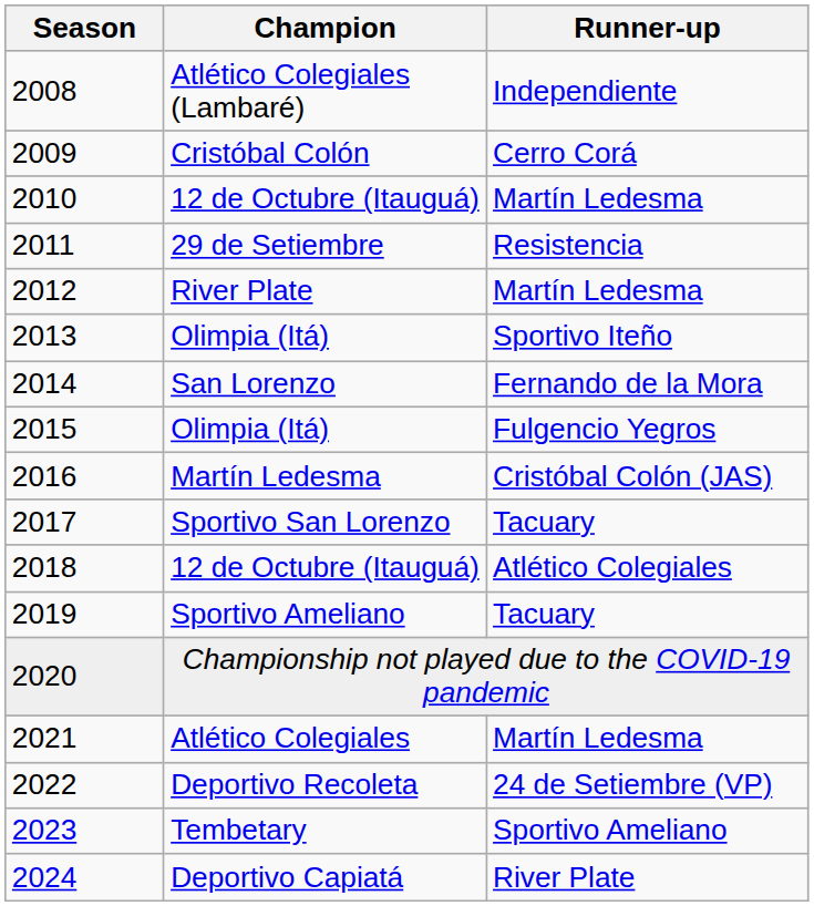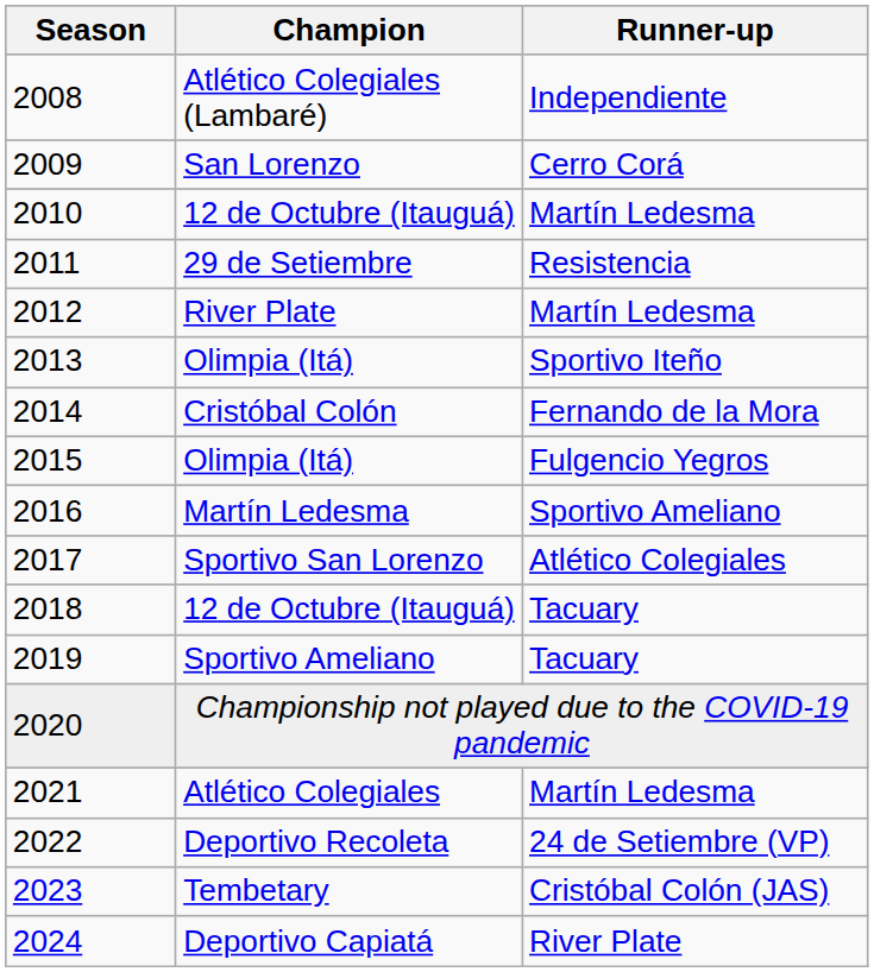 <table class="wikitable sortable">
 <tr>
 <th width=80px>Season</th>
 <th width=170px>Champion</th>
 <th width=170px>Runner-up</th>
 </tr>
 <tr>
 <td>2008</td>
 <td><a href='#'>Atlético Colegiales</a> (Lambaré)</td>
 <td><a href='#'>Independiente</a></td>
 </tr>
 <tr>
 <td>2009</td>
-<td><a href='#'>Cristóbal Colón</a></td>
+<td><a href='#'>San Lorenzo</a></td>
 <td><a href='#'>Cerro Corá</a></td>
 </tr>
 <tr>
 <td>2010</td>
 <td><a href='#'>12 de Octubre (Itauguá)</a></td>
 <td><a href='#'>Martín Ledesma</a></td>
 </tr>
 <tr>
 <td>2011</td>
 <td><a href='#'>29 de Setiembre</a></td>
 <td><a href='#'>Resistencia</a></td>
 </tr>
 <tr>
 <td>2012</td>
 <td><a href='#'>River Plate</a></td>
 <td><a href='#'>Martín Ledesma</a></td>
 </tr>
 <tr>
 <td>2013</td>
 <td><a href='#'>Olimpia (Itá)</a></td>
 <td><a href='#'>Sportivo Iteño</a></td>
 </tr>
 <tr>
 <td>2014</td>
-<td><a href='#'>San Lorenzo</a></td>
+<td><a href='#'>Cristóbal Colón</a></td>
 <td><a href='#'>Fernando de la Mora</a></td>
 </tr>
 <tr>
 <td>2015</td>
 <td><a href='#'>Olimpia (Itá)</a></td>
 <td><a href='#'>Fulgencio Yegros</a></td>
 </tr>
 <tr>
 <td>2016</td>
 <td><a href='#'>Martín Ledesma</a></td>
-<td><a href='#'>Cristóbal Colón (JAS)</a></td>
+<td><a href='#'>Sportivo Ameliano</a></td>
 </tr>
 <tr>
 <td>2017</td>
 <td><a href='#'>Sportivo San Lorenzo</a></td>
-<td><a href='#'>Tacuary</a></td>
+<td><a href='#'>Atlético Colegiales</a></td>
 </tr>
 <tr>
 <td>2018</td>
 <td><a href='#'>12 de Octubre (Itauguá)</a></td>
-<td><a href='#'>Atlético Colegiales</a></td>
+<td><a href='#'>Tacuary</a></td>
 </tr>
 <tr>
 <td>2019</td>
 <td><a href='#'>Sportivo Ameliano</a></td>
 <td><a href='#'>Tacuary</a></td>
 </tr>
 <tr bgcolor=#efefef>
 <td>2020</td>
 <td colspan="2" style="text-align:center;"><em>Championship not played due to the <a href='#'>COVID-19 pandemic</a></em></td>
 </tr>
 <tr>
 <td>2021</td>
 <td><a href='#'>Atlético Colegiales</a></td>
 <td><a href='#'>Martín Ledesma</a></td>
 </tr>
 <tr>
 <td>2022</td>
 <td><a href='#'>Deportivo Recoleta</a></td>
 <td><a href='#'>24 de Setiembre (VP)</a></td>
 </tr>
 <tr>
 <td><a href='#'>2023</a></td>
 <td><a href='#'>Tembetary</a></td>
-<td><a href='#'>Sportivo Ameliano</a></td>
+<td><a href='#'>Cristóbal Colón (JAS)</a></td>
 </tr>
 <tr>
 <td><a href='#'>2024</a></td>
 <td><a href='#'>Deportivo Capiatá</a></td>
 <td><a href='#'>River Plate</a></td>
 </tr>
 </table>
